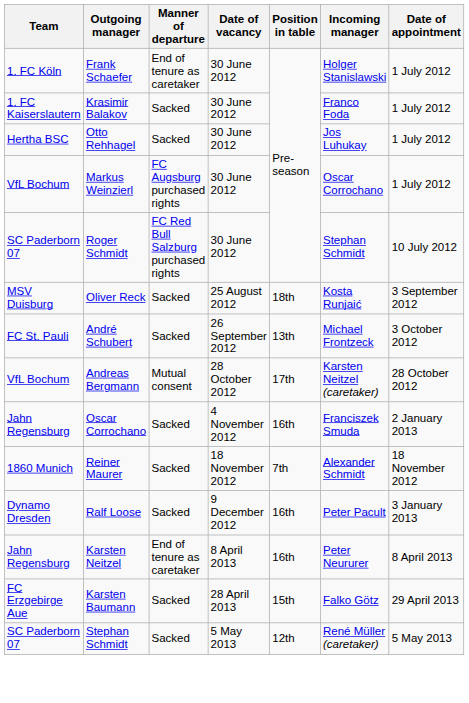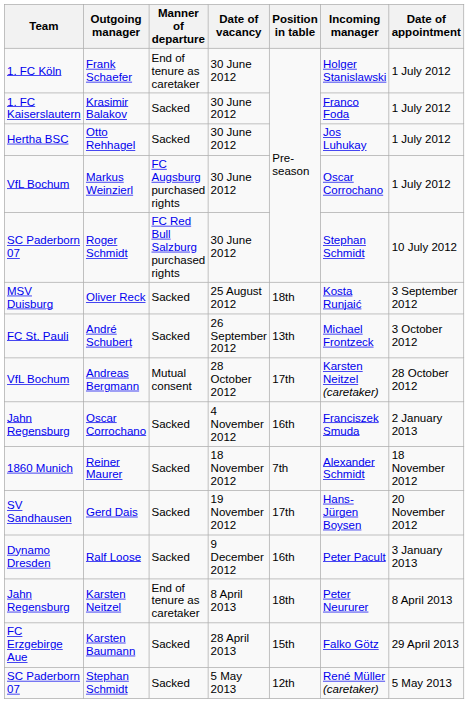 <table class="wikitable">
 <tr>
 <th>Team</th>
 <th>Outgoing manager</th>
 <th>Manner of departure</th>
 <th>Date of vacancy</th>
 <th>Position in table</th>
 <th>Incoming manager</th>
 <th>Date of appointment</th>
 </tr>
 <tr>
 <td><a href='#'>1. FC Köln</a></td>
 <td> <a href='#'>Frank Schaefer</a></td>
 <td>End of tenure as caretaker</td>
 <td>30 June 2012</td>
 <td rowspan=5>Pre-season</td>
 <td> <a href='#'>Holger Stanislawski</a></td>
 <td>1 July 2012</td>
 </tr>
 <tr>
 <td><a href='#'>1. FC Kaiserslautern</a></td>
 <td> <a href='#'>Krasimir Balakov</a></td>
 <td>Sacked</td>
 <td>30 June 2012</td>
 <td> <a href='#'>Franco Foda</a></td>
 <td>1 July 2012</td>
 </tr>
 <tr>
 <td><a href='#'>Hertha BSC</a></td>
 <td> <a href='#'>Otto Rehhagel</a></td>
 <td>Sacked</td>
 <td>30 June 2012</td>
 <td> <a href='#'>Jos Luhukay</a></td>
 <td>1 July 2012</td>
 </tr>
 <tr>
 <td><a href='#'>VfL Bochum</a></td>
 <td> <a href='#'>Markus Weinzierl</a></td>
 <td><a href='#'>FC Augsburg</a> purchased rights</td>
 <td>30 June 2012</td>
 <td> <a href='#'>Oscar Corrochano</a></td>
 <td>1 July 2012</td>
 </tr>
 <tr>
 <td><a href='#'>SC Paderborn 07</a></td>
 <td> <a href='#'>Roger Schmidt</a></td>
 <td><a href='#'>FC Red Bull Salzburg</a> purchased rights</td>
 <td>30 June 2012</td>
 <td> <a href='#'>Stephan Schmidt</a></td>
 <td>10 July 2012</td>
 </tr>
 <tr>
 <td><a href='#'>MSV Duisburg</a></td>
 <td> <a href='#'>Oliver Reck</a></td>
 <td>Sacked</td>
 <td>25 August 2012</td>
 <td>18th</td>
 <td> <a href='#'>Kosta Runjaić</a></td>
 <td>3 September 2012</td>
 </tr>
 <tr>
 <td><a href='#'>FC St. Pauli</a></td>
 <td> <a href='#'>André Schubert</a></td>
 <td>Sacked</td>
 <td>26 September 2012</td>
 <td>13th</td>
 <td> <a href='#'>Michael Frontzeck</a></td>
 <td>3 October 2012</td>
 </tr>
 <tr>
 <td><a href='#'>VfL Bochum</a></td>
 <td> <a href='#'>Andreas Bergmann</a></td>
 <td>Mutual consent</td>
 <td>28 October 2012</td>
 <td>17th</td>
 <td> <a href='#'>Karsten Neitzel</a> <em>(caretaker)</em></td>
 <td>28 October 2012</td>
 </tr>
 <tr>
 <td><a href='#'>Jahn Regensburg</a></td>
 <td> <a href='#'>Oscar Corrochano</a></td>
 <td>Sacked</td>
 <td>4 November 2012</td>
 <td>16th</td>
 <td> <a href='#'>Franciszek Smuda</a></td>
 <td>2 January 2013</td>
 </tr>
 <tr>
 <td><a href='#'>1860 Munich</a></td>
 <td> <a href='#'>Reiner Maurer</a></td>
 <td>Sacked</td>
 <td>18 November 2012</td>
 <td>7th</td>
 <td> <a href='#'>Alexander Schmidt</a></td>
 <td>18 November 2012</td>
 </tr>
 <tr>
+<td><a href='#'>SV Sandhausen</a></td>
+<td> <a href='#'>Gerd Dais</a></td>
+<td>Sacked</td>
+<td>19 November 2012</td>
+<td>17th</td>
+<td> <a href='#'>Hans-Jürgen Boysen</a></td>
+<td>20 November 2012</td>
+</tr>
+<tr>
 <td><a href='#'>Dynamo Dresden</a></td>
 <td> <a href='#'>Ralf Loose</a></td>
 <td>Sacked</td>
 <td>9 December 2012</td>
 <td>16th</td>
 <td> <a href='#'>Peter Pacult</a></td>
 <td>3 January 2013</td>
 </tr>
 <tr>
 <td><a href='#'>Jahn Regensburg</a></td>
 <td> <a href='#'>Karsten Neitzel</a></td>
 <td>End of tenure as caretaker</td>
 <td>8 April 2013</td>
-<td>16th</td>
+<td>18th</td>
 <td> <a href='#'>Peter Neururer</a></td>
 <td>8 April 2013</td>
 </tr>
 <tr>
 <td><a href='#'>FC Erzgebirge Aue</a></td>
 <td> <a href='#'>Karsten Baumann</a></td>
 <td>Sacked</td>
 <td>28 April 2013</td>
 <td>15th</td>
 <td> <a href='#'>Falko Götz</a></td>
 <td>29 April 2013</td>
 </tr>
 <tr>
 <td><a href='#'>SC Paderborn 07</a></td>
 <td> <a href='#'>Stephan Schmidt</a></td>
 <td>Sacked</td>
 <td>5 May 2013</td>
 <td>12th</td>
 <td> <a href='#'>René Müller</a> <em>(caretaker)</em></td>
 <td>5 May 2013</td>
 </tr>
 </table>
